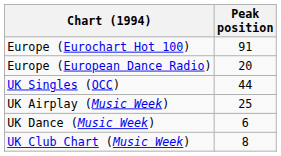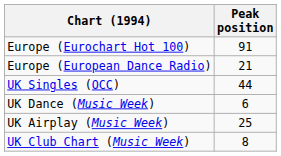 <table class="wikitable sortable">
 <tr>
 <th>Chart (1994)</th>
 <th>Peak<br>position</th>
 </tr>
 <tr>
 <td>Europe (<a href='#'>Eurochart Hot 100</a>)</td>
 <td align="center">91</td>
 </tr>
 <tr>
 <td>Europe (<a href='#'>European Dance Radio</a>)</td>
-<td align="center">20</td>
+<td align="center">21</td>
 </tr>
 <tr>
 <td><a href='#'>UK Singles</a> (<a href='#'>OCC</a>)</td>
 <td align="center">44</td>
 </tr>
 <tr>
+<td>UK Dance (<em><a href='#'>Music Week</a></em>)</td>
+<td align="center">6</td>
+</tr>
+<tr>
 <td>UK Airplay (<em><a href='#'>Music Week</a></em>)</td>
 <td align="center">25</td>
-</tr>
-<tr>
-<td>UK Dance (<em><a href='#'>Music Week</a></em>)</td>
-<td align="center">6</td>
 </tr>
 <tr>
 <td><a href='#'>UK Club Chart</a> (<em><a href='#'>Music Week</a></em>)</td>
 <td align="center">8</td>
 </tr>
 </table>
